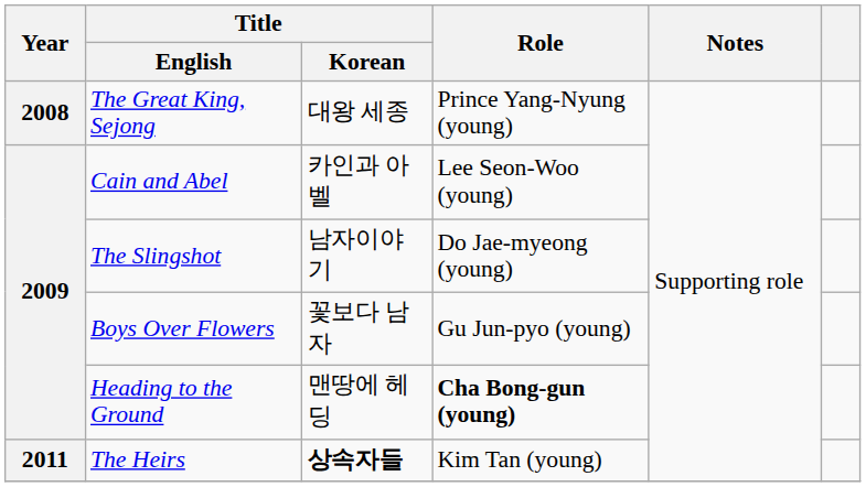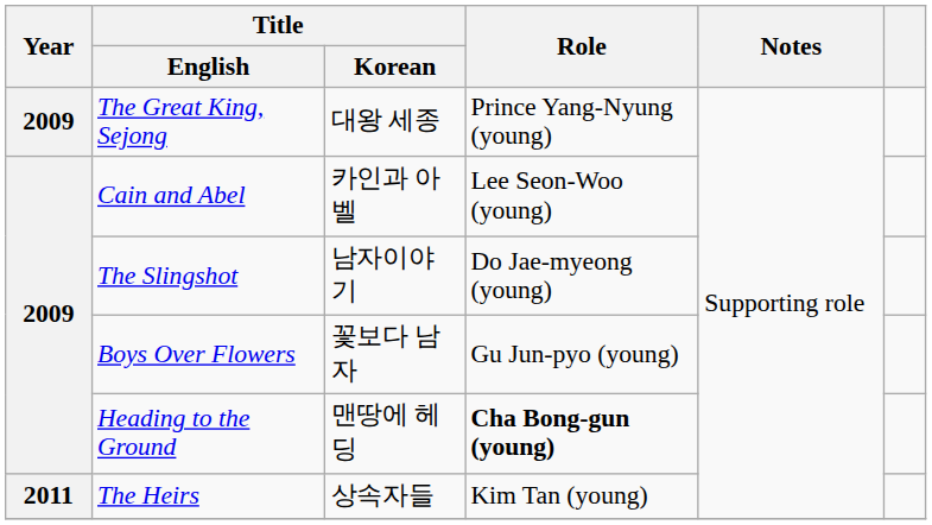 <table class="wikitable sortable plainrowheaders" style="width:65%">
 <tr>
 <th scope="col" rowspan="2" style="width:5%">Year</th>
 <th scope="col" colspan="2" style="width:30%">Title</th>
 <th scope="col" rowspan="2" style="width:17%">Role</th>
 <th scope="col" rowspan="2" style="width:13%">Notes</th>
 <th scope="col" rowspan="2" class="unsortable" style="width:3%"></th>
 </tr>
 <tr>
 <th scope="col" style="width:17%">English</th>
 <th scope="col" style="width:10%">Korean</th>
 </tr>
 <tr>
-<th scope="row">2008</th>
+<th scope="row">2009</th>
 <td><em><a href='#'>The Great King, Sejong</a></em></td>
 <td>대왕 세종</td>
 <td>Prince Yang-Nyung (young)</td>
 <td rowspan="6">Supporting role</td>
 <td style="text-align:center"></td>
 </tr>
 <tr>
 <th scope="row" rowspan="4">2009</th>
 <td><em><a href='#'>Cain and Abel</a></em></td>
 <td>카인과 아벨</td>
 <td>Lee Seon-Woo (young)</td>
 <td style="text-align:center"></td>
 </tr>
 <tr>
 <td><em><a href='#'>The Slingshot</a></em></td>
 <td>남자이야기</td>
 <td>Do Jae-myeong (young)</td>
 <td style="text-align:center"></td>
 </tr>
 <tr>
 <td><em><a href='#'>Boys Over Flowers</a></em></td>
 <td>꽃보다 남자</td>
 <td>Gu Jun-pyo (young)</td>
 <td style="text-align:center"></td>
 </tr>
 <tr>
 <td><em><a href='#'>Heading to the Ground</a></em></td>
 <td>맨땅에 헤딩</td>
 <td><strong>Cha Bong-gun (young)</strong></td>
 <td style="text-align:center"></td>
 </tr>
 <tr>
 <th scope="row">2011</th>
 <td><em><a href='#'>The Heirs</a></em></td>
-<td><strong>상속자들</strong></td>
+<td>상속자들</td>
 <td>Kim Tan (young)</td>
 <td style="text-align:center"></td>
 </tr>
 <tr>
 </tr>
 </table>
